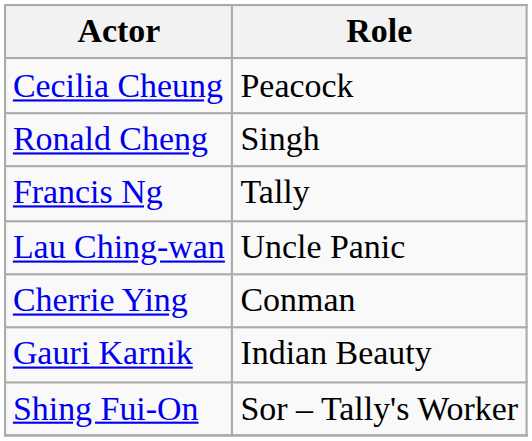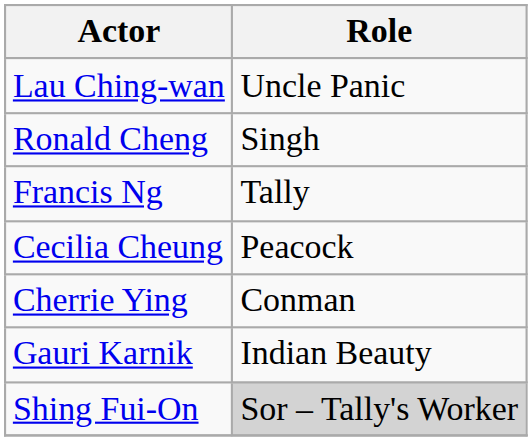 <table class="wikitable">
 <tr>
 <th>Actor</th>
 <th>Role</th>
 </tr>
 <tr>
-<td><a href='#'>Cecilia Cheung</a></td>
-<td>Peacock</td>
+<td><a href='#'>Lau Ching-wan</a></td>
+<td>Uncle Panic</td>
 </tr>
 <tr>
 <td><a href='#'>Ronald Cheng</a></td>
 <td>Singh</td>
 </tr>
 <tr>
 <td><a href='#'>Francis Ng</a></td>
 <td>Tally</td>
 </tr>
 <tr>
-<td><a href='#'>Lau Ching-wan</a></td>
-<td>Uncle Panic</td>
+<td><a href='#'>Cecilia Cheung</a></td>
+<td>Peacock</td>
 </tr>
 <tr>
 <td><a href='#'>Cherrie Ying</a></td>
 <td>Conman</td>
 </tr>
 <tr>
 <td><a href='#'>Gauri Karnik</a></td>
 <td>Indian Beauty</td>
 </tr>
 <tr>
 <td><a href='#'>Shing Fui-On</a></td>
-<td>Sor – Tally's Worker</td>
+<td style="background: lightgrey;">Sor – Tally's Worker</td>
 </tr>
 <tr>
 </tr>
 </table>
